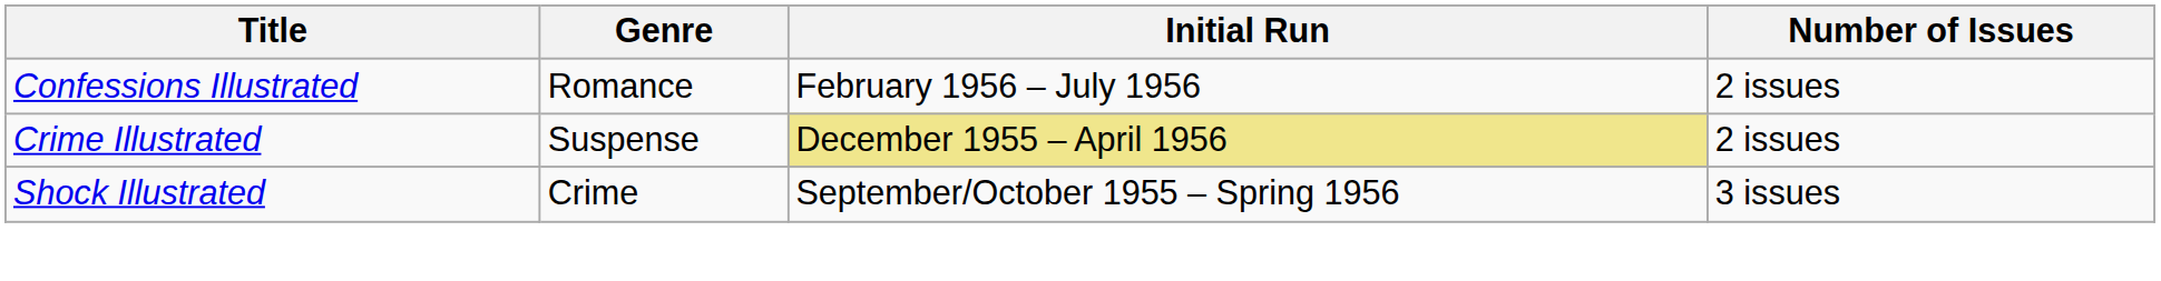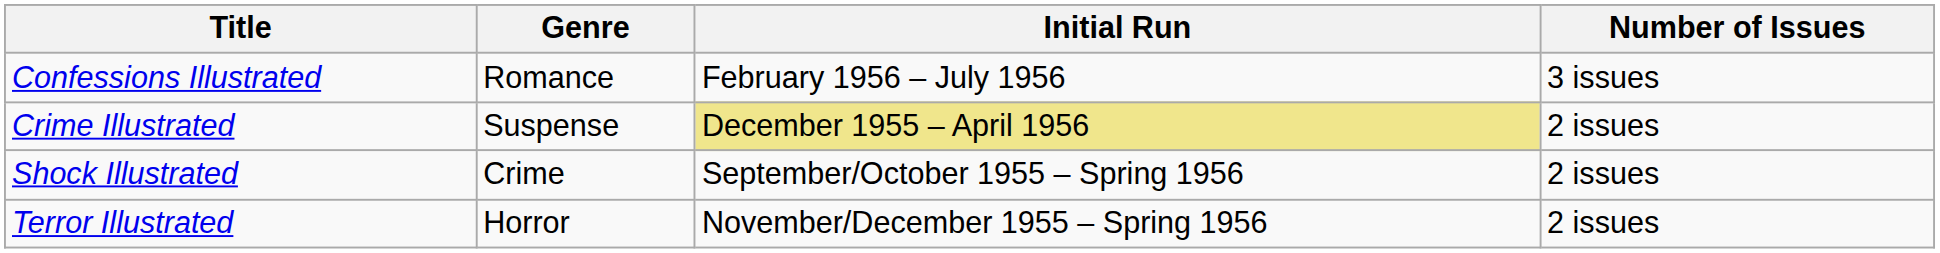 <table class="wikitable" style="width:80%;">
 <tr>
 <th>Title</th>
 <th>Genre</th>
 <th>Initial Run</th>
 <th>Number of Issues</th>
 </tr>
 <tr>
 <td><em><a href='#'>Confessions Illustrated</a></em></td>
 <td>Romance</td>
 <td>February 1956 – July 1956</td>
-<td>2 issues</td>
+<td>3 issues</td>
 </tr>
 <tr>
 <td><em><a href='#'>Crime Illustrated</a></em></td>
 <td>Suspense</td>
 <td style="background: khaki;">December 1955 – April 1956</td>
 <td>2 issues</td>
 </tr>
 <tr>
 <td><em><a href='#'>Shock Illustrated</a></em></td>
 <td>Crime</td>
 <td>September/October 1955 – Spring 1956</td>
-<td>3 issues</td>
+<td>2 issues</td>
+</tr>
+<tr>
+<td><em><a href='#'>Terror Illustrated</a></em></td>
+<td>Horror</td>
+<td>November/December 1955 – Spring 1956</td>
+<td>2 issues</td>
 </tr>
 </table>
